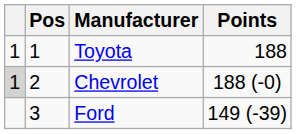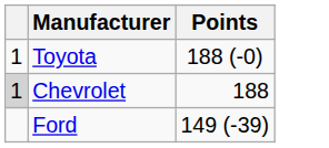 <table class="wikitable" style="font-size: 95%;">
 <tr>
 <th></th>
-<th>Pos</th>
 <th>Manufacturer</th>
 <th>Points</th>
 </tr>
 <tr>
 <td align="left"> 1</td>
-<td>1</td>
 <td><a href='#'>Toyota</a></td>
+<td style="text-align:center;">188 (-0)</td>
+</tr>
+<tr>
+<td align="left" style="background: lightgrey;"> 1</td>
+<td><a href='#'>Chevrolet</a></td>
 <td style="text-align:right;">188</td>
 </tr>
 <tr>
-<td align="left" style="background: lightgrey;"> 1</td>
-<td>2</td>
-<td><a href='#'>Chevrolet</a></td>
-<td style="text-align:center;">188 (-0)</td>
-</tr>
-<tr>
 <td align="left"></td>
-<td>3</td>
 <td><a href='#'>Ford</a></td>
 <td style="text-align:right;">149 (-39)</td>
 </tr>
 </table>
